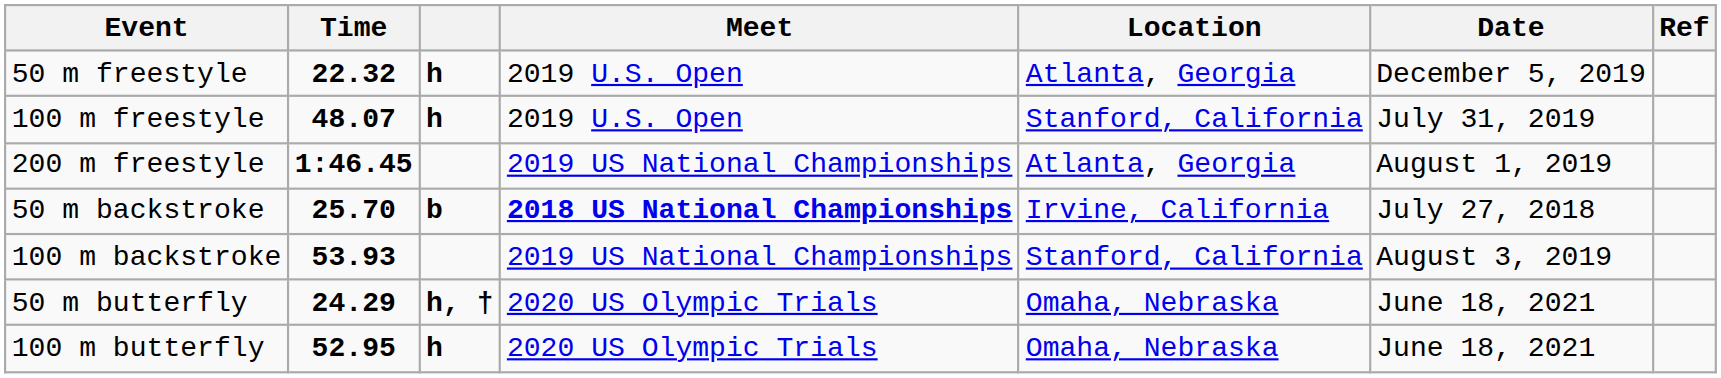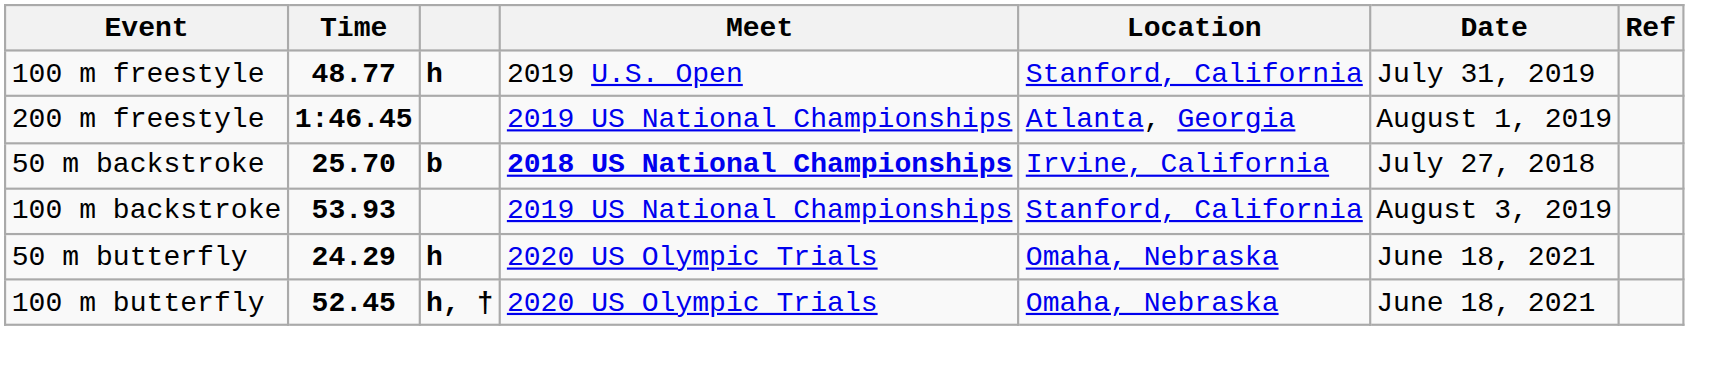 <table class="wikitable">
 <tr>
 <th>Event</th>
 <th>Time</th>
 <th></th>
 <th>Meet</th>
 <th>Location</th>
 <th>Date</th>
 <th>Ref</th>
 </tr>
 <tr>
-<td>50 m freestyle</td>
-<td style="text-align:center;"><strong>22.32</strong></td>
-<td><strong>h</strong></td>
-<td>2019 <a href='#'>U.S. Open</a></td>
-<td><a href='#'>Atlanta</a>, <a href='#'>Georgia</a></td>
-<td>December 5, 2019</td>
-<td style="text-align:center;"></td>
-</tr>
-<tr>
 <td>100 m freestyle</td>
-<td style="text-align:center;"><strong>48.07</strong></td>
+<td style="text-align:center;"><strong>48.77</strong></td>
 <td><strong>h</strong></td>
 <td>2019 <a href='#'>U.S. Open</a></td>
 <td><a href='#'>Stanford, California</a></td>
 <td>July 31, 2019</td>
 <td style="text-align:center;"></td>
 </tr>
 <tr>
 <td>200 m freestyle</td>
 <td style="text-align:center;"><strong>1:46.45</strong></td>
 <td></td>
 <td><a href='#'>2019 US National Championships</a></td>
 <td><a href='#'>Atlanta</a>, <a href='#'>Georgia</a></td>
 <td>August 1, 2019</td>
 <td style="text-align:center;"></td>
 </tr>
 <tr>
 <td>50 m backstroke</td>
 <td style="text-align:center;"><strong>25.70</strong></td>
 <td><strong>b</strong></td>
 <td><strong><a href='#'>2018 US National Championships</a></strong></td>
 <td><a href='#'>Irvine, California</a></td>
 <td>July 27, 2018</td>
 <td style="text-align:center;"></td>
 </tr>
 <tr>
 <td>100 m backstroke</td>
 <td style="text-align:center;"><strong>53.93</strong></td>
 <td></td>
 <td><a href='#'>2019 US National Championships</a></td>
 <td><a href='#'>Stanford, California</a></td>
 <td>August 3, 2019</td>
 <td style="text-align:center;"></td>
 </tr>
 <tr>
 <td>50 m butterfly</td>
 <td style="text-align:center;"><strong>24.29</strong></td>
-<td><strong>h, †</strong></td>
+<td><strong>h</strong></td>
 <td><a href='#'>2020 US Olympic Trials</a></td>
 <td><a href='#'>Omaha, Nebraska</a></td>
 <td>June 18, 2021</td>
 <td style="text-align:center;"></td>
 </tr>
 <tr>
 <td>100 m butterfly</td>
-<td style="text-align:center;"><strong>52.95</strong></td>
-<td><strong>h</strong></td>
+<td style="text-align:center;"><strong>52.45</strong></td>
+<td><strong>h, †</strong></td>
 <td><a href='#'>2020 US Olympic Trials</a></td>
 <td><a href='#'>Omaha, Nebraska</a></td>
 <td>June 18, 2021</td>
 <td style="text-align:center;"></td>
 </tr>
 </table>
